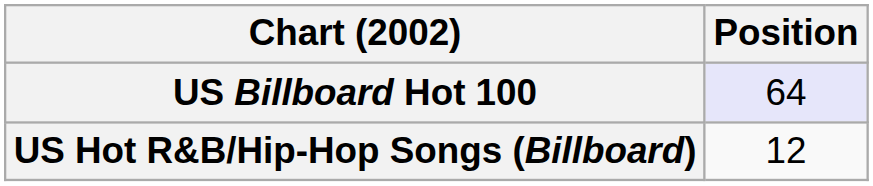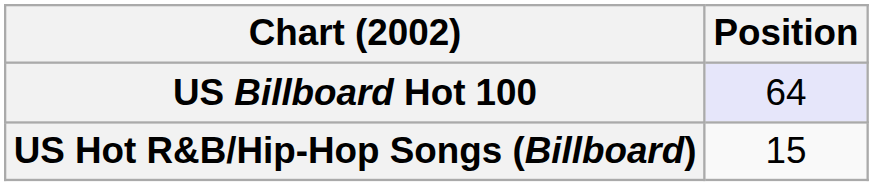 <table class="wikitable plainrowheaders" style="text-align:center">
 <tr>
 <th scope="col">Chart (2002)</th>
 <th scope="col">Position</th>
 </tr>
 <tr>
 <th scope="row">US <em>Billboard</em> Hot 100</th>
 <td style="background: lavender;">64</td>
 </tr>
 <tr>
 <th scope="row">US Hot R&B/Hip-Hop Songs (<em>Billboard</em>)</th>
-<td>12</td>
+<td>15</td>
 </tr>
 </table>
